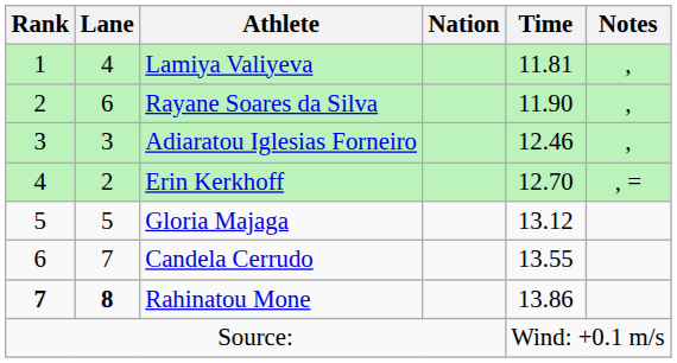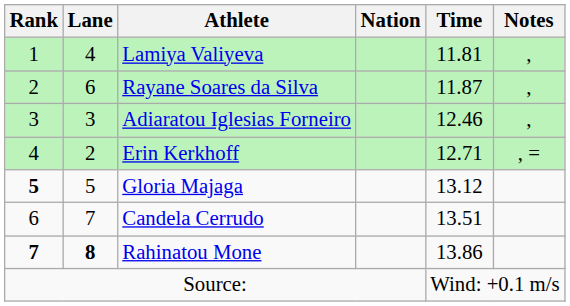 <table class="wikitable sortable" style="text-align:center">
 <tr>
 <th scope="col" style="width: 10px;">Rank</th>
 <th scope="col" style="width: 10px;">Lane</th>
 <th scope="col">Athlete</th>
 <th scope="col">Nation</th>
 <th scope="col">Time</th>
 <th scope="col">Notes</th>
 </tr>
 <tr bgcolor=bbf3bb>
 <td>1</td>
 <td>4</td>
 <td align=left><a href='#'>Lamiya Valiyeva</a></td>
 <td align=left></td>
 <td>11.81</td>
 <td>, </td>
 </tr>
 <tr bgcolor=bbf3bb>
 <td>2</td>
 <td>6</td>
 <td align=left><a href='#'>Rayane Soares da Silva</a></td>
 <td align=left></td>
-<td>11.90</td>
+<td>11.87</td>
 <td>, </td>
 </tr>
 <tr bgcolor=bbf3bb>
 <td>3</td>
 <td>3</td>
 <td align=left><a href='#'>Adiaratou Iglesias Forneiro</a></td>
 <td align=left></td>
 <td>12.46</td>
 <td>, </td>
 </tr>
 <tr bgcolor=bbf3bb>
 <td>4</td>
 <td>2</td>
 <td align=left><a href='#'>Erin Kerkhoff</a></td>
 <td align=left></td>
-<td>12.70</td>
+<td>12.71</td>
 <td>, =</td>
 </tr>
 <tr>
-<td>5</td>
+<td><strong>5</strong></td>
 <td>5</td>
 <td align=left><a href='#'>Gloria Majaga</a></td>
 <td align=left></td>
 <td>13.12</td>
 <td></td>
 </tr>
 <tr>
 <td>6</td>
 <td>7</td>
 <td align=left><a href='#'>Candela Cerrudo</a></td>
 <td align=left></td>
-<td>13.55</td>
+<td>13.51</td>
 <td></td>
 </tr>
 <tr>
 <td><strong>7</strong></td>
 <td><strong>8</strong></td>
 <td align=left><a href='#'>Rahinatou Mone</a></td>
 <td align=left></td>
 <td>13.86</td>
 <td></td>
 </tr>
 <tr class="sortbottom">
 <td colspan=4>Source:</td>
 <td colspan=2>Wind: +0.1 m/s</td>
 </tr>
 </table>
